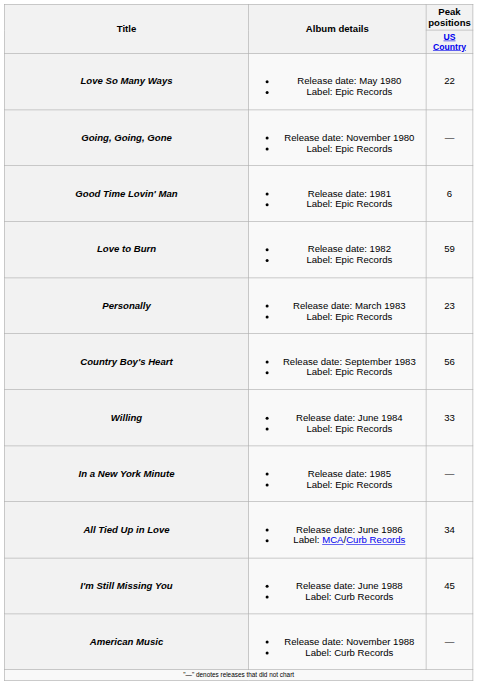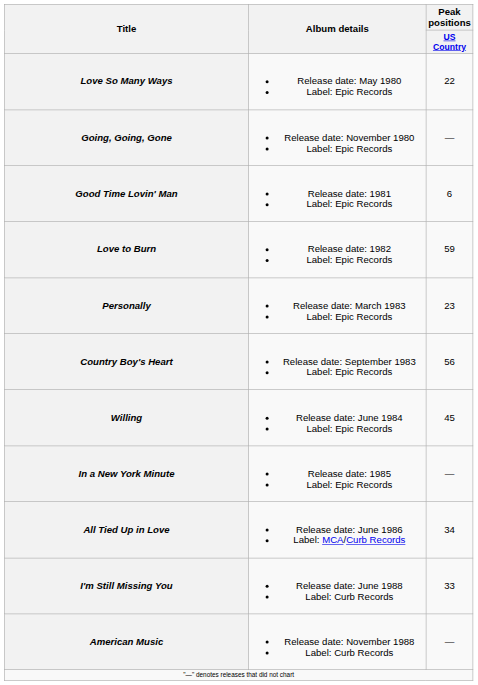 <table class="wikitable plainrowheaders" style="text-align:center;">
 <tr>
 <th rowspan="2" style="width:25em;">Title</th>
 <th rowspan="2" style="width:18em;">Album details</th>
 <th>Peak<br>positions</th>
 </tr>
 <tr>
 <th style="width:4em;font-size:90%;"><a href='#'>US Country</a></th>
 </tr>
 <tr>
 <th scope="row"><em>Love So Many Ways</em></th>
 <td><br><ul><li>Release date: May 1980</li><li>Label: Epic Records</li></ul></td>
 <td>22</td>
 </tr>
 <tr>
 <th scope="row"><em>Going, Going, Gone</em></th>
 <td><br><ul><li>Release date: November 1980</li><li>Label: Epic Records</li></ul></td>
 <td>—</td>
 </tr>
 <tr>
 <th scope="row"><em>Good Time Lovin' Man</em></th>
 <td><br><ul><li>Release date: 1981</li><li>Label: Epic Records</li></ul></td>
 <td>6</td>
 </tr>
 <tr>
 <th scope="row"><em>Love to Burn</em></th>
 <td><br><ul><li>Release date: 1982</li><li>Label: Epic Records</li></ul></td>
 <td>59</td>
 </tr>
 <tr>
 <th scope="row"><em>Personally</em></th>
 <td><br><ul><li>Release date: March 1983</li><li>Label: Epic Records</li></ul></td>
 <td>23</td>
 </tr>
 <tr>
 <th scope="row"><em>Country Boy's Heart</em></th>
 <td><br><ul><li>Release date: September 1983</li><li>Label: Epic Records</li></ul></td>
 <td>56</td>
 </tr>
 <tr>
 <th scope="row"><em>Willing</em></th>
 <td><br><ul><li>Release date: June 1984</li><li>Label: Epic Records</li></ul></td>
-<td>33</td>
+<td>45</td>
 </tr>
 <tr>
 <th scope="row"><em>In a New York Minute</em></th>
 <td><br><ul><li>Release date: 1985</li><li>Label: Epic Records</li></ul></td>
 <td>—</td>
 </tr>
 <tr>
 <th scope="row"><em>All Tied Up in Love</em></th>
 <td><br><ul><li>Release date: June 1986</li><li>Label: <a href='#'>MCA</a>/<a href='#'>Curb Records</a></li></ul></td>
 <td>34</td>
 </tr>
 <tr>
 <th scope="row"><em>I'm Still Missing You</em></th>
 <td><br><ul><li>Release date: June 1988</li><li>Label: Curb Records</li></ul></td>
-<td>45</td>
+<td>33</td>
 </tr>
 <tr>
 <th scope="row"><em>American Music</em></th>
 <td><br><ul><li>Release date: November 1988</li><li>Label: Curb Records</li></ul></td>
 <td>—</td>
 </tr>
 <tr>
 <td colspan="3" style="font-size:8pt">"—" denotes releases that did not chart</td>
 </tr>
 </table>
